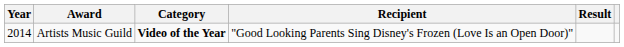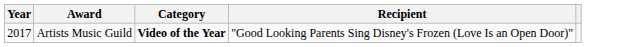 <table class="wikitable sortable">
 <tr>
 <th>Year</th>
 <th>Award</th>
 <th>Category</th>
 <th>Recipient</th>
-<th>Result</th>
 <th scope="col" class="unsortable"></th>
 </tr>
 <tr>
-<td>2014</td>
+<td>2017</td>
 <td>Artists Music Guild</td>
 <td><strong>Video of the Year</strong></td>
 <td>"Good Looking Parents Sing Disney's Frozen (Love Is an Open Door)"</td>
-<td></td>
 <td style="text-align:center;"></td>
 </tr>
 </table>
